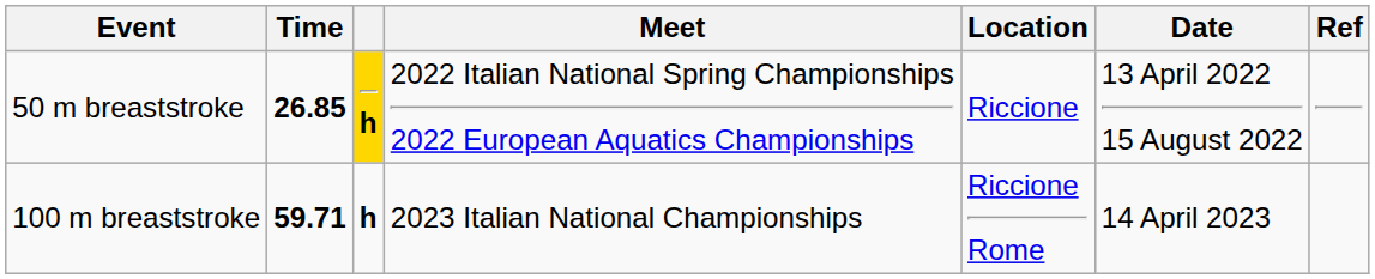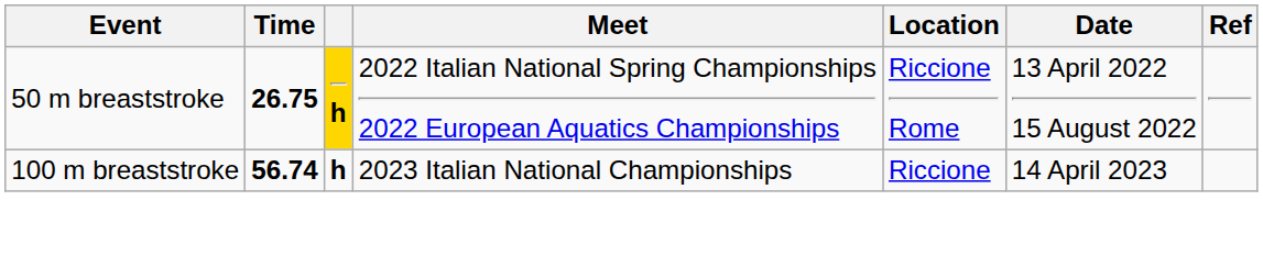 <table class="wikitable">
 <tr>
 <th>Event</th>
 <th>Time</th>
 <th></th>
 <th>Meet</th>
 <th>Location</th>
 <th>Date</th>
 <th>Ref</th>
 </tr>
 <tr>
 <td>50 m breaststroke</td>
-<td style="text-align:center;"><strong>26.85</strong></td>
+<td style="text-align:center;"><strong>26.75</strong></td>
 <td style="background: gold;"><hr><strong>h</strong></td>
 <td>2022 Italian National Spring Championships<hr><a href='#'>2022 European Aquatics Championships</a></td>
-<td><a href='#'>Riccione</a></td>
+<td><a href='#'>Riccione</a><hr><a href='#'>Rome</a></td>
 <td>13 April 2022<hr>15 August 2022</td>
 <td style="text-align:center;"><hr></td>
 </tr>
 <tr>
 <td>100 m breaststroke</td>
-<td style="text-align:center;"><strong>59.71</strong></td>
+<td style="text-align:center;"><strong>56.74</strong></td>
 <td><strong>h</strong></td>
 <td>2023 Italian National Championships</td>
-<td><a href='#'>Riccione</a><hr><a href='#'>Rome</a></td>
+<td><a href='#'>Riccione</a></td>
 <td>14 April 2023</td>
 <td style="text-align:center;"></td>
 </tr>
 </table>
